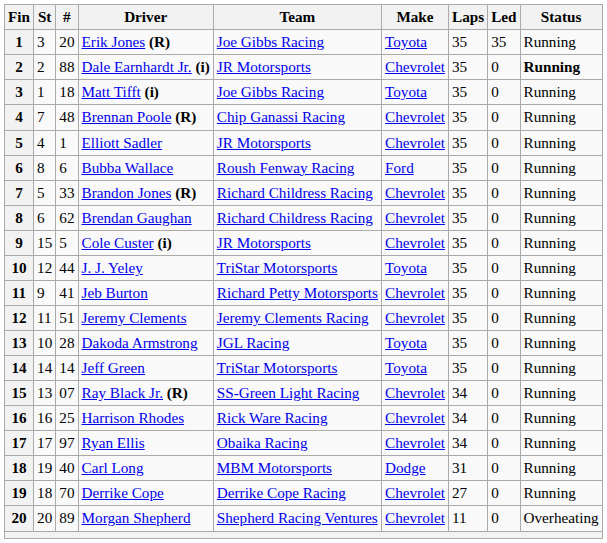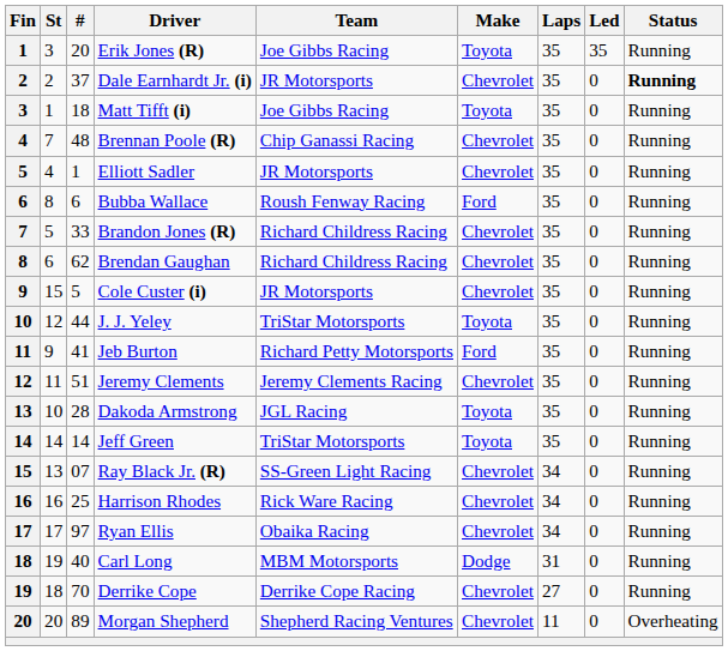 <table class="wikitable" style="font-size:95%">
 <tr>
 <th>Fin</th>
 <th>St</th>
 <th>#</th>
 <th>Driver</th>
 <th>Team</th>
 <th>Make</th>
 <th>Laps</th>
 <th>Led</th>
 <th>Status</th>
 </tr>
 <tr>
 <th>1</th>
 <td>3</td>
 <td>20</td>
 <td><a href='#'>Erik Jones</a> <strong>(R)</strong></td>
 <td><a href='#'>Joe Gibbs Racing</a></td>
 <td><a href='#'>Toyota</a></td>
 <td>35</td>
 <td>35</td>
 <td>Running</td>
 </tr>
 <tr>
 <th>2</th>
 <td>2</td>
-<td>88</td>
+<td>37</td>
 <td><a href='#'>Dale Earnhardt Jr.</a> <strong>(i)</strong></td>
 <td><a href='#'>JR Motorsports</a></td>
 <td><a href='#'>Chevrolet</a></td>
 <td>35</td>
 <td>0</td>
 <td><strong>Running</strong></td>
 </tr>
 <tr>
 <th>3</th>
 <td>1</td>
 <td>18</td>
 <td><a href='#'>Matt Tifft</a> <strong>(i)</strong></td>
 <td><a href='#'>Joe Gibbs Racing</a></td>
 <td><a href='#'>Toyota</a></td>
 <td>35</td>
 <td>0</td>
 <td>Running</td>
 </tr>
 <tr>
 <th>4</th>
 <td>7</td>
 <td>48</td>
 <td><a href='#'>Brennan Poole</a> <strong>(R)</strong></td>
 <td><a href='#'>Chip Ganassi Racing</a></td>
 <td><a href='#'>Chevrolet</a></td>
 <td>35</td>
 <td>0</td>
 <td>Running</td>
 </tr>
 <tr>
 <th>5</th>
 <td>4</td>
 <td>1</td>
 <td><a href='#'>Elliott Sadler</a></td>
 <td><a href='#'>JR Motorsports</a></td>
 <td><a href='#'>Chevrolet</a></td>
 <td>35</td>
 <td>0</td>
 <td>Running</td>
 </tr>
 <tr>
 <th>6</th>
 <td>8</td>
 <td>6</td>
 <td><a href='#'>Bubba Wallace</a></td>
 <td><a href='#'>Roush Fenway Racing</a></td>
 <td><a href='#'>Ford</a></td>
 <td>35</td>
 <td>0</td>
 <td>Running</td>
 </tr>
 <tr>
 <th>7</th>
 <td>5</td>
 <td>33</td>
 <td><a href='#'>Brandon Jones</a> <strong>(R)</strong></td>
 <td><a href='#'>Richard Childress Racing</a></td>
 <td><a href='#'>Chevrolet</a></td>
 <td>35</td>
 <td>0</td>
 <td>Running</td>
 </tr>
 <tr>
 <th>8</th>
 <td>6</td>
 <td>62</td>
 <td><a href='#'>Brendan Gaughan</a></td>
 <td><a href='#'>Richard Childress Racing</a></td>
 <td><a href='#'>Chevrolet</a></td>
 <td>35</td>
 <td>0</td>
 <td>Running</td>
 </tr>
 <tr>
 <th>9</th>
 <td>15</td>
 <td>5</td>
 <td><a href='#'>Cole Custer</a> <strong>(i)</strong></td>
 <td><a href='#'>JR Motorsports</a></td>
 <td><a href='#'>Chevrolet</a></td>
 <td>35</td>
 <td>0</td>
 <td>Running</td>
 </tr>
 <tr>
 <th>10</th>
 <td>12</td>
 <td>44</td>
 <td><a href='#'>J. J. Yeley</a></td>
 <td><a href='#'>TriStar Motorsports</a></td>
 <td><a href='#'>Toyota</a></td>
 <td>35</td>
 <td>0</td>
 <td>Running</td>
 </tr>
 <tr>
 <th>11</th>
 <td>9</td>
 <td>41</td>
 <td><a href='#'>Jeb Burton</a></td>
 <td><a href='#'>Richard Petty Motorsports</a></td>
-<td><a href='#'>Chevrolet</a></td>
+<td><a href='#'>Ford</a></td>
 <td>35</td>
 <td>0</td>
 <td>Running</td>
 </tr>
 <tr>
 <th>12</th>
 <td>11</td>
 <td>51</td>
 <td><a href='#'>Jeremy Clements</a></td>
 <td><a href='#'>Jeremy Clements Racing</a></td>
 <td><a href='#'>Chevrolet</a></td>
 <td>35</td>
 <td>0</td>
 <td>Running</td>
 </tr>
 <tr>
 <th>13</th>
 <td>10</td>
 <td>28</td>
 <td><a href='#'>Dakoda Armstrong</a></td>
 <td><a href='#'>JGL Racing</a></td>
 <td><a href='#'>Toyota</a></td>
 <td>35</td>
 <td>0</td>
 <td>Running</td>
 </tr>
 <tr>
 <th>14</th>
 <td>14</td>
 <td>14</td>
 <td><a href='#'>Jeff Green</a></td>
 <td><a href='#'>TriStar Motorsports</a></td>
 <td><a href='#'>Toyota</a></td>
 <td>35</td>
 <td>0</td>
 <td>Running</td>
 </tr>
 <tr>
 <th>15</th>
 <td>13</td>
 <td>07</td>
 <td><a href='#'>Ray Black Jr.</a> <strong>(R)</strong></td>
 <td><a href='#'>SS-Green Light Racing</a></td>
 <td><a href='#'>Chevrolet</a></td>
 <td>34</td>
 <td>0</td>
 <td>Running</td>
 </tr>
 <tr>
 <th>16</th>
 <td>16</td>
 <td>25</td>
 <td><a href='#'>Harrison Rhodes</a></td>
 <td><a href='#'>Rick Ware Racing</a></td>
 <td><a href='#'>Chevrolet</a></td>
 <td>34</td>
 <td>0</td>
 <td>Running</td>
 </tr>
 <tr>
 <th>17</th>
 <td>17</td>
 <td>97</td>
 <td><a href='#'>Ryan Ellis</a></td>
 <td><a href='#'>Obaika Racing</a></td>
 <td><a href='#'>Chevrolet</a></td>
 <td>34</td>
 <td>0</td>
 <td>Running</td>
 </tr>
 <tr>
 <th>18</th>
 <td>19</td>
 <td>40</td>
 <td><a href='#'>Carl Long</a></td>
 <td><a href='#'>MBM Motorsports</a></td>
 <td><a href='#'>Dodge</a></td>
 <td>31</td>
 <td>0</td>
 <td>Running</td>
 </tr>
 <tr>
 <th>19</th>
 <td>18</td>
 <td>70</td>
 <td><a href='#'>Derrike Cope</a></td>
 <td><a href='#'>Derrike Cope Racing</a></td>
 <td><a href='#'>Chevrolet</a></td>
 <td>27</td>
 <td>0</td>
 <td>Running</td>
 </tr>
 <tr>
 <th>20</th>
 <td>20</td>
 <td>89</td>
 <td><a href='#'>Morgan Shepherd</a></td>
 <td><a href='#'>Shepherd Racing Ventures</a></td>
 <td><a href='#'>Chevrolet</a></td>
 <td>11</td>
 <td>0</td>
 <td>Overheating</td>
 </tr>
 <tr>
 <th colspan="9"></th>
 </tr>
 </table>
